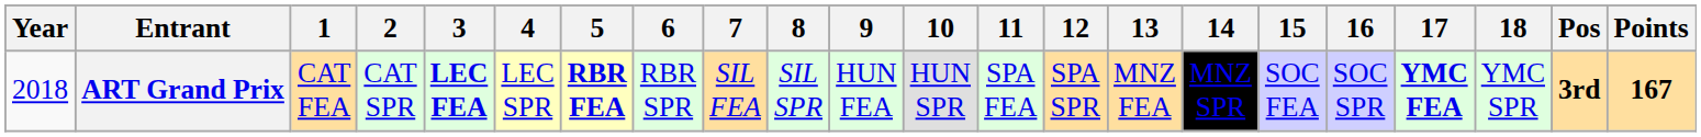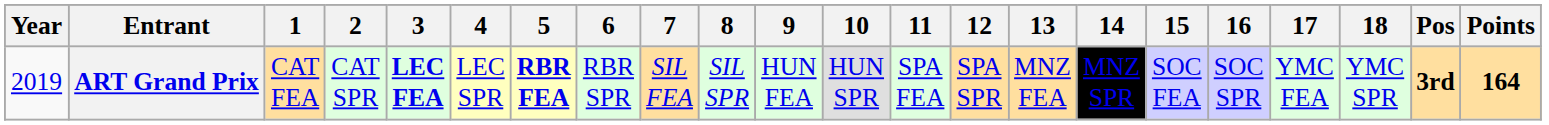 <table class="wikitable" style="text-align:center; font-size:85%">
 <tr>
 <th>Year</th>
 <th>Entrant</th>
 <th>1</th>
 <th>2</th>
 <th>3</th>
 <th>4</th>
 <th>5</th>
 <th>6</th>
 <th>7</th>
 <th>8</th>
 <th>9</th>
 <th>10</th>
 <th>11</th>
 <th>12</th>
 <th>13</th>
 <th>14</th>
 <th>15</th>
 <th>16</th>
 <th>17</th>
 <th>18</th>
 <th>Pos</th>
 <th>Points</th>
 </tr>
 <tr>
-<td><a href='#'>2018</a></td>
+<td><a href='#'>2019</a></td>
 <th nowrap><a href='#'>ART Grand Prix</a></th>
 <td style="background:#FFDF9F;"><a href='#'>CAT<br>FEA</a><br></td>
 <td style="background:#DFFFDF;"><a href='#'>CAT<br>SPR</a><br></td>
 <td style="background:#DFFFDF;"><strong><a href='#'>LEC<br>FEA</a><br></strong></td>
 <td style="background:#FFFFBF;"><a href='#'>LEC<br>SPR</a><br></td>
 <td style="background:#FFFFBF;"><strong><a href='#'>RBR<br>FEA</a></strong><br></td>
 <td style="background:#DFFFDF;"><a href='#'>RBR<br>SPR</a><br></td>
 <td style="background:#FFDF9F;"><em><a href='#'>SIL<br>FEA</a></em><br></td>
 <td style="background:#DFFFDF;"><em><a href='#'>SIL<br>SPR</a></em><br></td>
 <td style="background:#DFFFDF;"><a href='#'>HUN<br>FEA</a><br></td>
 <td style="background:#DFDFDF;"><a href='#'>HUN<br>SPR</a><br></td>
 <td style="background:#DFFFDF;"><a href='#'>SPA<br>FEA</a><br></td>
 <td style="background:#FFDF9F;"><a href='#'>SPA<br>SPR</a><br></td>
 <td style="background:#FFDF9F;"><a href='#'>MNZ<br>FEA</a><br></td>
 <td style="background:#000000; color:white"><a href='#'><span>MNZ<br>SPR</span></a><br></td>
 <td style="background:#CFCFFF;"><a href='#'>SOC<br>FEA</a><br></td>
 <td style="background:#CFCFFF;"><a href='#'>SOC<br>SPR</a><br></td>
-<td style="background:#DFFFDF;"><strong><a href='#'>YMC<br>FEA</a><br></strong></td>
+<td style="background:#DFFFDF;"><a href='#'>YMC<br>FEA</a><br></td>
 <td style="background:#DFFFDF;"><a href='#'>YMC<br>SPR</a><br></td>
 <th style="background:#FFDF9F;">3rd</th>
-<th style="background:#FFDF9F;">167</th>
+<th style="background:#FFDF9F;">164</th>
 </tr>
 </table>
